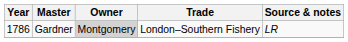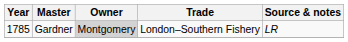 <table class=" wikitable">
 <tr>
 <th>Year</th>
 <th>Master</th>
 <th>Owner</th>
 <th>Trade</th>
 <th>Source & notes</th>
 </tr>
 <tr>
-<td>1786</td>
+<td>1785</td>
 <td>Gardner</td>
 <td style="background: lightgrey;">Montgomery</td>
 <td>London–Southern Fishery</td>
 <td><em>LR</em></td>
 </tr>
 <tr>
 </tr>
 </table>
